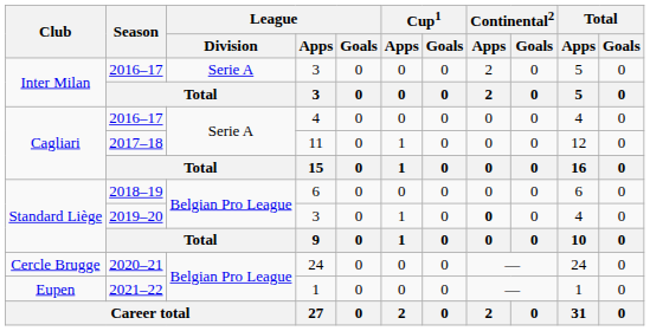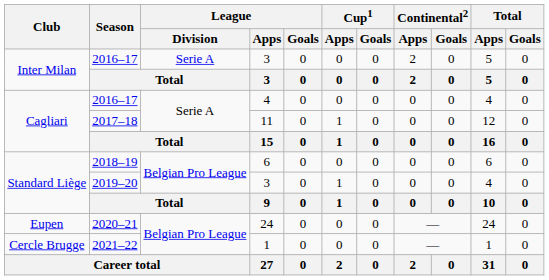 <table class="wikitable" style="text-align: center;">
 <tr>
 <th rowspan="2">Club</th>
 <th rowspan="2">Season</th>
 <th colspan="3">League</th>
 <th colspan="2">Cup<sup>1</sup></th>
 <th colspan="2">Continental<sup>2</sup></th>
 <th colspan="2">Total</th>
 </tr>
 <tr>
 <th>Division</th>
 <th>Apps</th>
 <th>Goals</th>
 <th>Apps</th>
 <th>Goals</th>
 <th>Apps</th>
 <th>Goals</th>
 <th>Apps</th>
 <th>Goals</th>
 </tr>
 <tr>
 <td rowspan="2"><a href='#'>Inter Milan</a></td>
 <td><a href='#'>2016–17</a></td>
 <td><a href='#'>Serie A</a></td>
 <td>3</td>
 <td>0</td>
 <td>0</td>
 <td>0</td>
 <td>2</td>
 <td>0</td>
 <td>5</td>
 <td>0</td>
 </tr>
 <tr>
 <th colspan="2">Total</th>
 <th>3</th>
 <th>0</th>
 <th>0</th>
 <th>0</th>
 <th>2</th>
 <th>0</th>
 <th>5</th>
 <th>0</th>
 </tr>
 <tr>
 <td rowspan="3"><a href='#'>Cagliari</a></td>
 <td><a href='#'>2016–17</a></td>
 <td rowspan="2">Serie A</td>
 <td>4</td>
 <td>0</td>
 <td>0</td>
 <td>0</td>
 <td>0</td>
 <td>0</td>
 <td>4</td>
 <td>0</td>
 </tr>
 <tr>
 <td><a href='#'>2017–18</a></td>
 <td>11</td>
 <td>0</td>
 <td>1</td>
 <td>0</td>
 <td>0</td>
 <td>0</td>
 <td>12</td>
 <td>0</td>
 </tr>
 <tr>
 <th colspan="2">Total</th>
 <th>15</th>
 <th>0</th>
 <th>1</th>
 <th>0</th>
 <th>0</th>
 <th>0</th>
 <th>16</th>
 <th>0</th>
 </tr>
 <tr>
 <td rowspan="3"><a href='#'>Standard Liège</a></td>
 <td><a href='#'>2018–19</a></td>
 <td rowspan="2"><a href='#'>Belgian Pro League</a></td>
 <td>6</td>
 <td>0</td>
 <td>0</td>
 <td>0</td>
 <td>0</td>
 <td>0</td>
 <td>6</td>
 <td>0</td>
 </tr>
 <tr>
 <td><a href='#'>2019–20</a></td>
 <td>3</td>
 <td>0</td>
 <td>1</td>
 <td>0</td>
-<td><strong>0</strong></td>
+<td>0</td>
 <td>0</td>
 <td>4</td>
 <td>0</td>
 </tr>
 <tr>
 <th colspan="2">Total</th>
 <th>9</th>
 <th>0</th>
 <th>1</th>
 <th>0</th>
 <th>0</th>
 <th>0</th>
 <th>10</th>
 <th>0</th>
 </tr>
 <tr>
-<td><a href='#'>Cercle Brugge</a></td>
+<td><a href='#'>Eupen</a></td>
 <td><a href='#'>2020–21</a></td>
 <td rowspan="2"><a href='#'>Belgian Pro League</a></td>
 <td>24</td>
 <td>0</td>
 <td>0</td>
 <td>0</td>
 <td colspan="2">—</td>
 <td>24</td>
 <td>0</td>
 </tr>
 <tr>
-<td><a href='#'>Eupen</a></td>
+<td><a href='#'>Cercle Brugge</a></td>
 <td><a href='#'>2021–22</a></td>
 <td>1</td>
 <td>0</td>
 <td>0</td>
 <td>0</td>
 <td colspan="2">—</td>
 <td>1</td>
 <td>0</td>
 </tr>
 <tr>
 <th colspan="3">Career total</th>
 <th>27</th>
 <th>0</th>
 <th>2</th>
 <th>0</th>
 <th>2</th>
 <th>0</th>
 <th>31</th>
 <th>0</th>
 </tr>
 </table>
